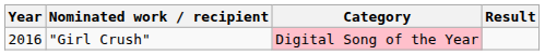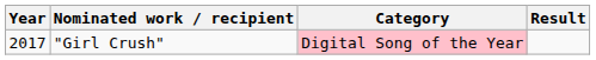 <table class="wikitable">
 <tr>
 <th>Year</th>
 <th>Nominated work / recipient</th>
 <th>Category</th>
 <th>Result</th>
 </tr>
 <tr>
-<td>2016</td>
+<td>2017</td>
 <td>"Girl Crush"</td>
 <td style="background: pink;">Digital Song of the Year</td>
 <td></td>
 </tr>
 </table>
